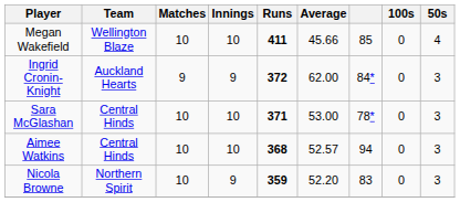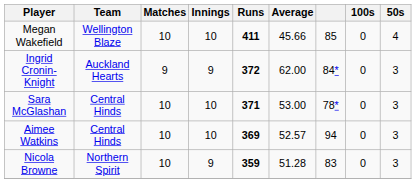 <table class="wikitable" style="text-align:center;">
 <tr>
 <th width=125>Player</th>
 <th width=125>Team</th>
 <th width=60>Matches</th>
 <th width=60>Innings</th>
 <th width=60>Runs</th>
 <th width=60>Average</th>
 <th width=60></th>
 <th width=60>100s</th>
 <th width=60>50s</th>
 </tr>
 <tr>
 <td>Megan Wakefield</td>
 <td><a href='#'>Wellington Blaze</a></td>
 <td>10</td>
 <td>10</td>
 <td><strong>411</strong></td>
 <td>45.66</td>
 <td>85</td>
 <td>0</td>
 <td>4</td>
 </tr>
 <tr>
 <td><a href='#'>Ingrid Cronin-Knight</a></td>
 <td><a href='#'>Auckland Hearts</a></td>
 <td>9</td>
 <td>9</td>
 <td><strong>372</strong></td>
 <td>62.00</td>
 <td>84<a href='#'>*</a></td>
 <td>0</td>
 <td>3</td>
 </tr>
 <tr>
 <td><a href='#'>Sara McGlashan</a></td>
 <td><a href='#'>Central Hinds</a></td>
 <td>10</td>
 <td>10</td>
 <td><strong>371</strong></td>
 <td>53.00</td>
 <td>78<a href='#'>*</a></td>
 <td>0</td>
 <td>3</td>
 </tr>
 <tr>
 <td><a href='#'>Aimee Watkins</a></td>
 <td><a href='#'>Central Hinds</a></td>
 <td>10</td>
 <td>10</td>
-<td><strong>368</strong></td>
+<td><strong>369</strong></td>
 <td>52.57</td>
 <td>94</td>
 <td>0</td>
 <td>3</td>
 </tr>
 <tr>
 <td><a href='#'>Nicola Browne</a></td>
 <td><a href='#'>Northern Spirit</a></td>
 <td>10</td>
 <td>9</td>
 <td><strong>359</strong></td>
-<td>52.20</td>
+<td>51.28</td>
 <td>83</td>
 <td>0</td>
 <td>3</td>
 </tr>
 <tr>
 </tr>
 </table>
